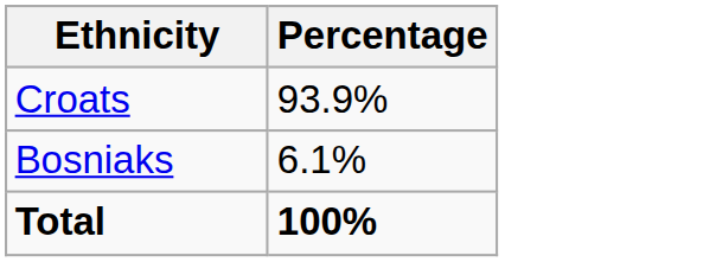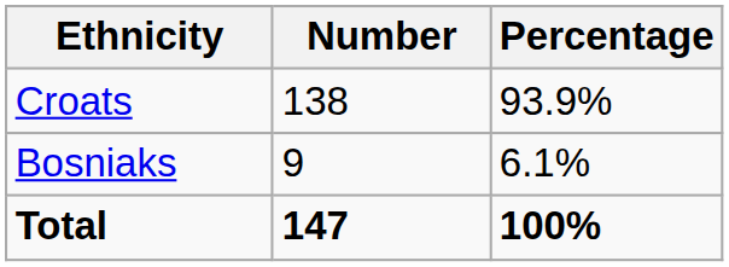 <table class="wikitable">
 <tr>
 <th width="100px">Ethnicity</th>
+<th width="80px">Number</th>
 <th width="80px">Percentage</th>
 </tr>
 <tr>
 <td><a href='#'>Croats</a></td>
+<td>138</td>
 <td>93.9%</td>
 </tr>
 <tr>
 <td><a href='#'>Bosniaks</a></td>
+<td>9</td>
 <td>6.1%</td>
 </tr>
 <tr>
 <td><strong>Total</strong></td>
+<td><strong>147</strong></td>
 <td><strong>100%</strong></td>
 </tr>
 </table>
